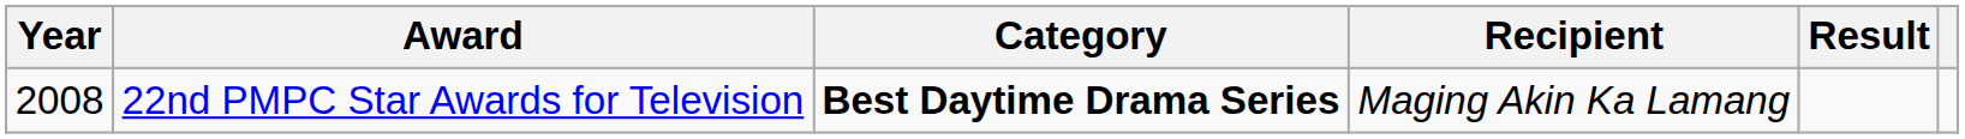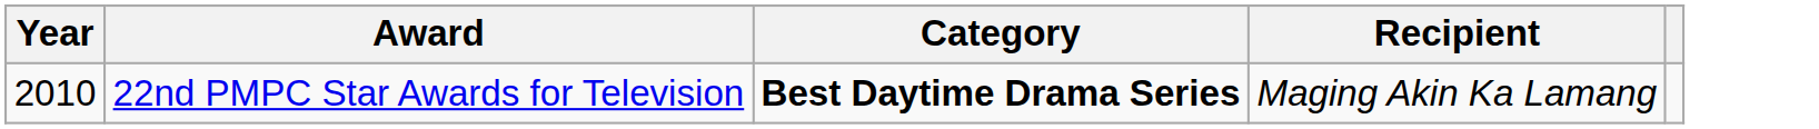 <table class="wikitable">
 <tr>
 <th>Year</th>
 <th>Award</th>
 <th>Category</th>
 <th>Recipient</th>
-<th>Result</th>
 <th></th>
 </tr>
 <tr>
-<td>2008</td>
+<td>2010</td>
 <td><a href='#'>22nd PMPC Star Awards for Television</a></td>
 <td><strong>Best Daytime Drama Series</strong></td>
 <td><em>Maging Akin Ka Lamang</em></td>
 <td></td>
-<td></td>
 </tr>
 </table>
